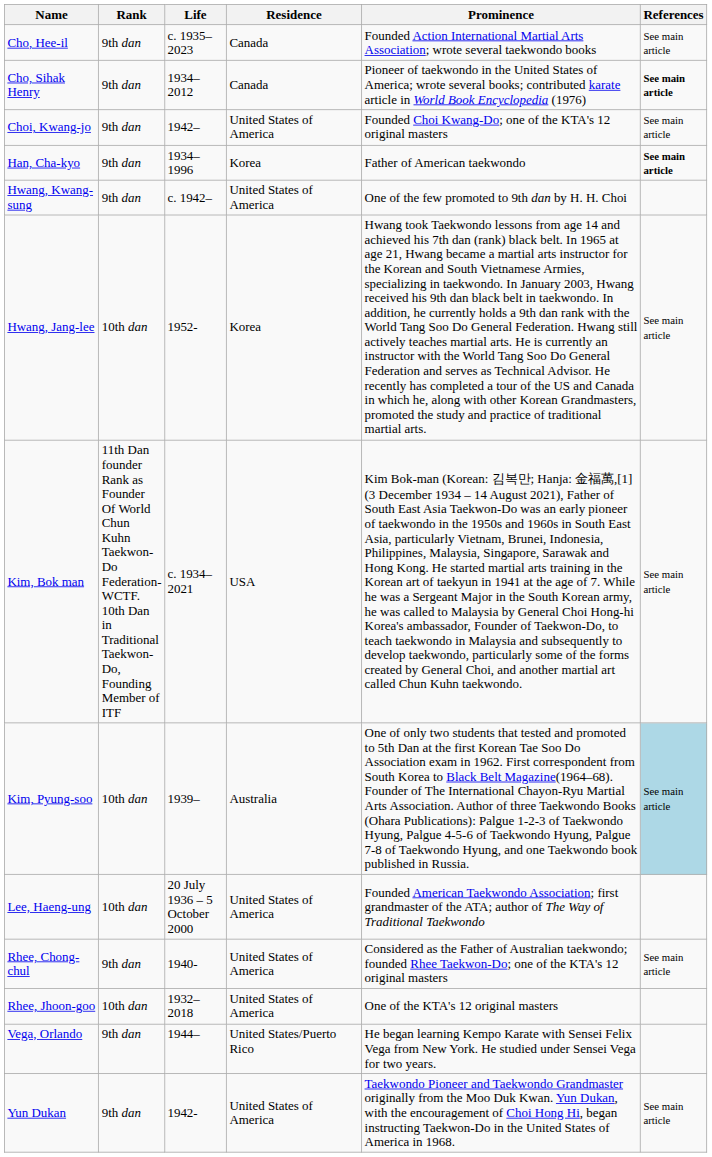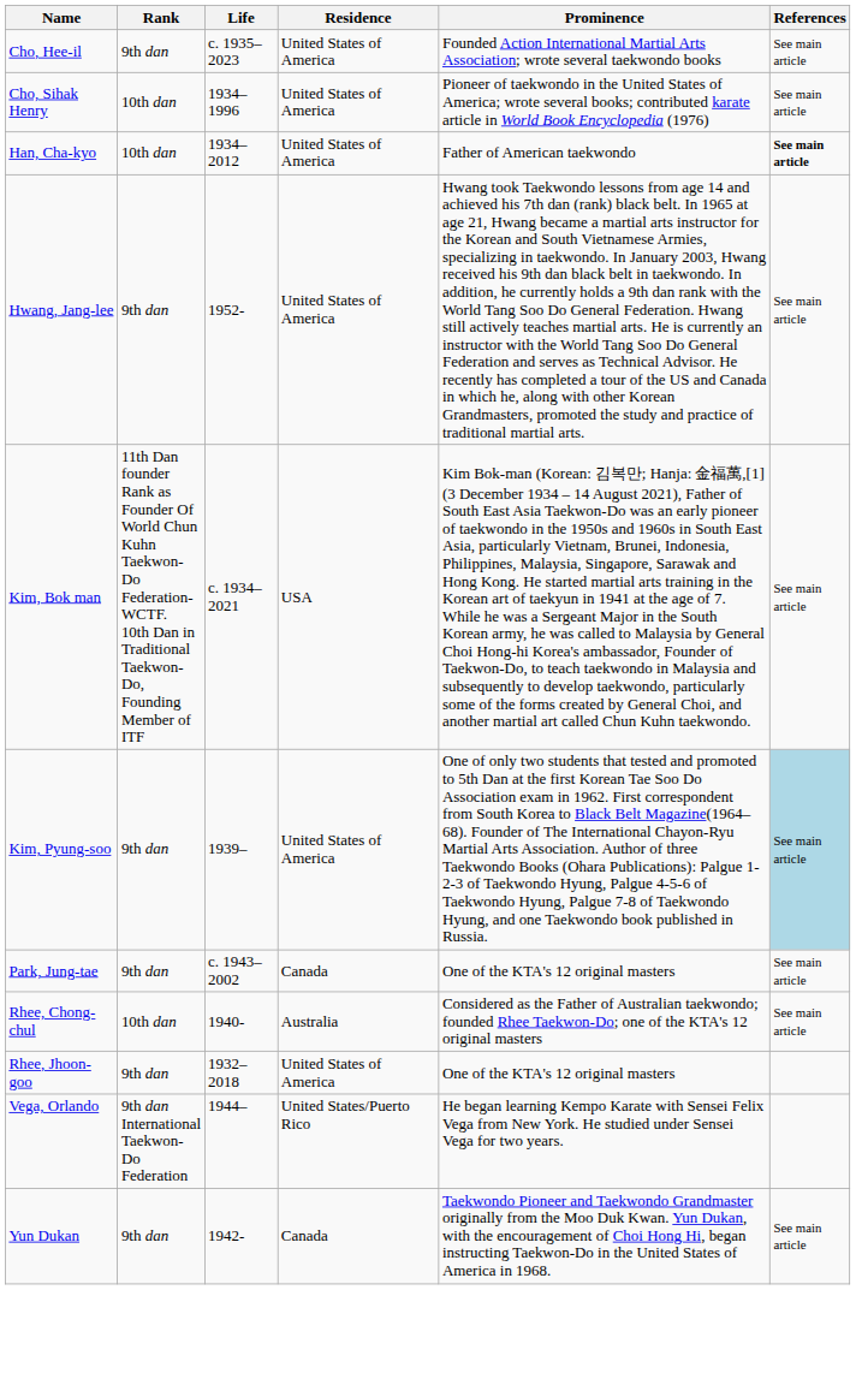 <table class="wikitable">
 <tr valign="top">
 <th style="width:14%;">Name</th>
 <th style="width:6%;">Rank</th>
 <th style="width:9%;">Life</th>
 <th style="width:20%;">Residence</th>
 <th style="width:42%;">Prominence</th>
 <th style="width:9%;">References</th>
 </tr>
 <tr>
 <td><a href='#'>Cho, Hee-il</a></td>
 <td>9th <em>dan</em></td>
 <td>c. 1935–2023</td>
-<td>Canada</td>
+<td>United States of America</td>
 <td>Founded <a href='#'>Action International Martial Arts Association</a>; wrote several taekwondo books</td>
 <td><small>See main article</small></td>
 </tr>
 <tr>
 <td><a href='#'>Cho, Sihak Henry</a></td>
-<td>9th <em>dan</em></td>
-<td>1934–2012</td>
-<td>Canada</td>
+<td>10th <em>dan</em></td>
+<td>1934–1996</td>
+<td>United States of America</td>
 <td>Pioneer of taekwondo in the United States of America; wrote several books; contributed <a href='#'>karate</a> article in <em><a href='#'>World Book Encyclopedia</a></em> (1976)</td>
-<td><strong><small>See main article</small></strong></td>
-</tr>
-<tr>
-<td><a href='#'>Choi, Kwang-jo</a></td>
-<td>9th <em>dan</em></td>
-<td>1942–</td>
-<td>United States of America</td>
-<td>Founded <a href='#'>Choi Kwang-Do</a>; one of the KTA's 12 original masters</td>
 <td><small>See main article</small></td>
 </tr>
 <tr>
 <td><a href='#'>Han, Cha-kyo</a></td>
-<td>9th <em>dan</em></td>
-<td>1934–1996</td>
-<td>Korea</td>
+<td>10th <em>dan</em></td>
+<td>1934–2012</td>
+<td>United States of America</td>
 <td>Father of American taekwondo</td>
 <td><strong><small>See main article</small></strong></td>
 </tr>
 <tr>
-<td><a href='#'>Hwang, Kwang-sung</a></td>
+<td><a href='#'>Hwang, Jang-lee</a></td>
 <td>9th <em>dan</em></td>
-<td>c. 1942–</td>
+<td>1952-</td>
 <td>United States of America</td>
-<td>One of the few promoted to 9th <em>dan</em> by H. H. Choi</td>
-<td></td>
-</tr>
-<tr>
-<td><a href='#'>Hwang, Jang-lee</a></td>
-<td>10th <em>dan</em></td>
-<td>1952-</td>
-<td>Korea</td>
 <td>Hwang took Taekwondo lessons from age 14 and achieved his 7th dan (rank) black belt. In 1965 at age 21, Hwang became a martial arts instructor for the Korean and South Vietnamese Armies, specializing in taekwondo. In January 2003, Hwang received his 9th dan black belt in taekwondo. In addition, he currently holds a 9th dan rank with the World Tang Soo Do General Federation. Hwang still actively teaches martial arts. He is currently an instructor with the World Tang Soo Do General Federation and serves as Technical Advisor. He recently has completed a tour of the US and Canada in which he, along with other Korean Grandmasters, promoted the study and practice of traditional martial arts.</td>
 <td><small>See main article</small></td>
 </tr>
 <tr>
 <td><a href='#'>Kim, Bok man</a></td>
 <td>11th Dan founder Rank as Founder Of World Chun Kuhn Taekwon-Do Federation-WCTF.<br>10th Dan in Traditional Taekwon-Do, Founding Member of ITF</td>
 <td>c. 1934–2021</td>
 <td>USA</td>
 <td>Kim Bok-man (Korean: 김복만; Hanja: 金福萬,[1] (3 December 1934 – 14 August 2021), Father of South East Asia Taekwon-Do was an early pioneer of taekwondo in the 1950s and 1960s in South East Asia, particularly Vietnam, Brunei, Indonesia, Philippines, Malaysia, Singapore, Sarawak and Hong Kong. He started martial arts training in the Korean art of taekyun in 1941 at the age of 7. While he was a Sergeant Major in the South Korean army, he was called to Malaysia by General Choi Hong-hi Korea's ambassador, Founder of Taekwon-Do, to teach taekwondo in Malaysia and subsequently to develop taekwondo, particularly some of the forms created by General Choi, and another martial art called Chun Kuhn taekwondo.</td>
 <td><small>See main article</small></td>
 </tr>
 <tr>
 <td><a href='#'>Kim, Pyung-soo</a></td>
-<td>10th <em>dan</em></td>
+<td>9th <em>dan</em></td>
 <td>1939–</td>
-<td>Australia</td>
+<td>United States of America</td>
 <td>One of only two students that tested and promoted to 5th Dan at the first Korean Tae Soo Do Association exam in 1962. First correspondent from South Korea to <a href='#'>Black Belt Magazine</a>(1964–68). Founder of The International Chayon-Ryu Martial Arts Association. Author of three Taekwondo Books (Ohara Publications): Palgue 1-2-3 of Taekwondo Hyung, Palgue 4-5-6 of Taekwondo Hyung, Palgue 7-8 of Taekwondo Hyung, and one Taekwondo book published in Russia.</td>
 <td style="background: lightblue;"><small>See main article</small></td>
 </tr>
 <tr>
-<td><a href='#'>Lee, Haeng-ung</a></td>
-<td>10th <em>dan</em></td>
-<td>20 July 1936 – 5 October 2000</td>
-<td>United States of America</td>
-<td>Founded <a href='#'>American Taekwondo Association</a>; first grandmaster of the ATA; author of <em>The Way of Traditional Taekwondo</em></td>
-<td></td>
+<td><a href='#'>Park, Jung-tae</a></td>
+<td>9th <em>dan</em></td>
+<td>c. 1943–2002</td>
+<td>Canada</td>
+<td>One of the KTA's 12 original masters</td>
+<td><small>See main article</small></td>
 </tr>
 <tr>
 <td><a href='#'>Rhee, Chong-chul</a></td>
-<td>9th <em>dan</em></td>
+<td>10th <em>dan</em></td>
 <td>1940-</td>
-<td>United States of America</td>
+<td>Australia</td>
 <td>Considered as the Father of Australian taekwondo; founded <a href='#'>Rhee Taekwon-Do</a>; one of the KTA's 12 original masters</td>
 <td><small>See main article</small></td>
 </tr>
 <tr>
 <td><a href='#'>Rhee, Jhoon-goo</a></td>
-<td>10th <em>dan</em></td>
+<td>9th <em>dan</em></td>
 <td>1932–2018</td>
 <td>United States of America</td>
 <td>One of the KTA's 12 original masters</td>
 <td></td>
 </tr>
 <tr valign="top">
 <td><a href='#'>Vega, Orlando</a></td>
-<td>9th <em>dan</em></td>
+<td>9th <em>dan</em> International Taekwon-Do Federation</td>
 <td>1944–</td>
 <td>United States/Puerto Rico</td>
 <td>He began learning Kempo Karate with Sensei Felix Vega from New York. He studied under Sensei Vega for two years.</td>
 </tr>
 <tr>
 <td><a href='#'>Yun Dukan</a></td>
 <td>9th <em>dan</em></td>
 <td>1942-</td>
-<td>United States of America</td>
+<td>Canada</td>
 <td><a href='#'>Taekwondo Pioneer and Taekwondo Grandmaster</a> originally from the Moo Duk Kwan. <a href='#'>Yun Dukan</a>, with the encouragement of <a href='#'>Choi Hong Hi</a>, began instructing Taekwon-Do in the United States of America in 1968.</td>
 <td><small>See main article</small></td>
 </tr>
 </table>
